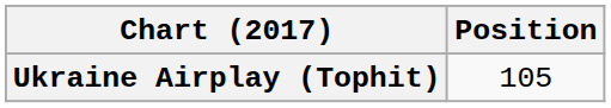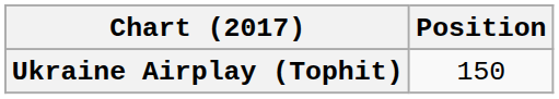 <table class="wikitable plainrowheaders" style="text-align:center">
 <tr>
 <th scope="col">Chart (2017)</th>
 <th scope="col">Position</th>
 </tr>
 <tr>
 <th scope="row">Ukraine Airplay (Tophit)</th>
-<td>105</td>
+<td>150</td>
 </tr>
 </table>
